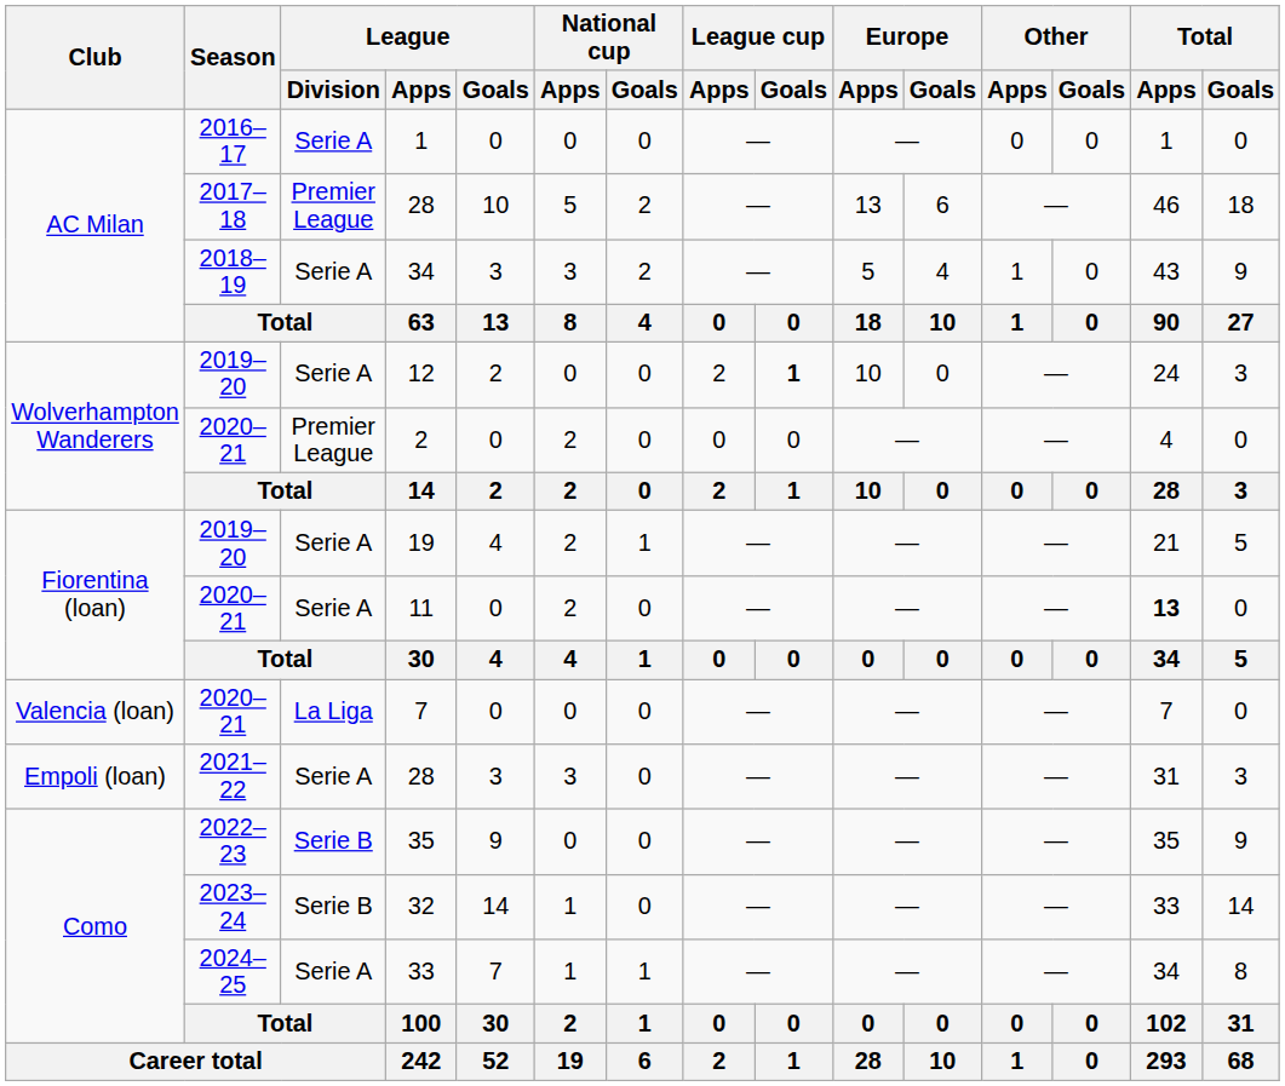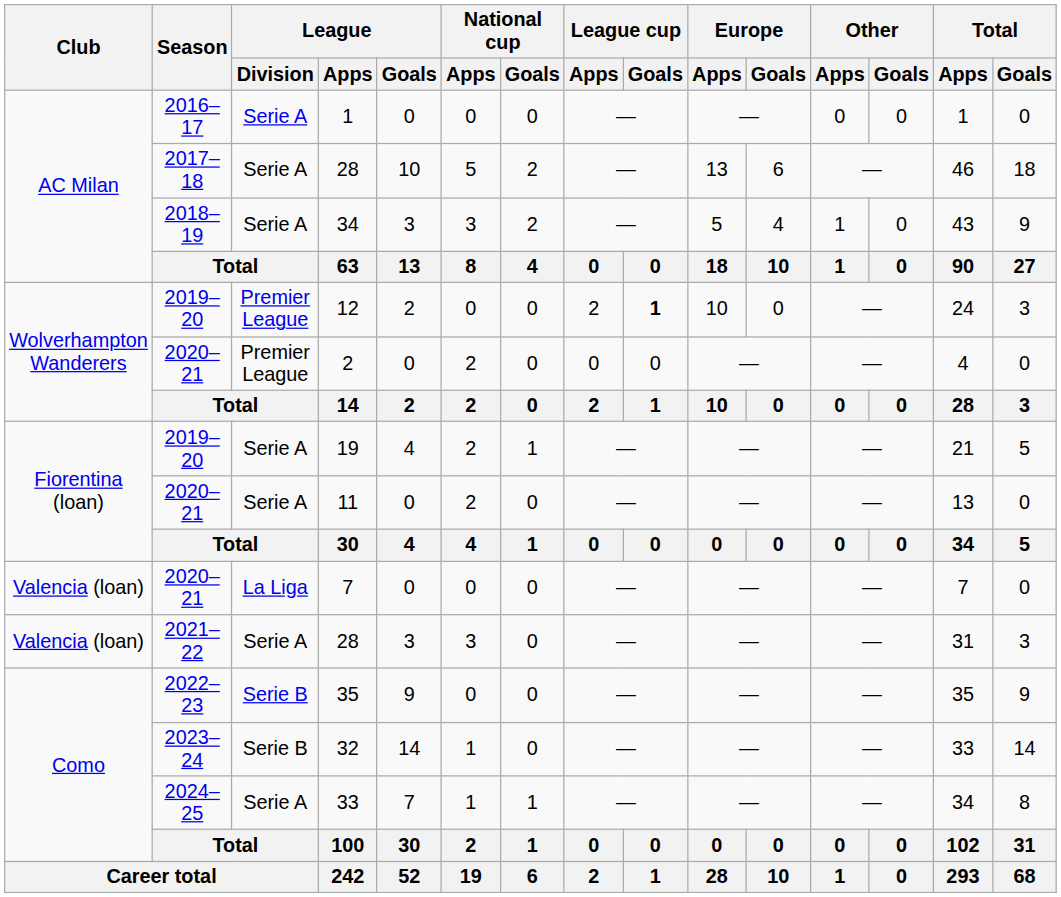 <table class="wikitable" style="text-align: center;">
 <tr>
 <th rowspan="2">Club</th>
 <th rowspan="2">Season</th>
 <th colspan="3">League</th>
 <th colspan="2">National cup</th>
 <th colspan="2">League cup</th>
 <th colspan="2">Europe</th>
 <th colspan="2">Other</th>
 <th colspan="2">Total</th>
 </tr>
 <tr>
 <th>Division</th>
 <th>Apps</th>
 <th>Goals</th>
 <th>Apps</th>
 <th>Goals</th>
 <th>Apps</th>
 <th>Goals</th>
 <th>Apps</th>
 <th>Goals</th>
 <th>Apps</th>
 <th>Goals</th>
 <th>Apps</th>
 <th>Goals</th>
 </tr>
 <tr>
 <td rowspan="4"><a href='#'>AC Milan</a></td>
 <td><a href='#'>2016–17</a></td>
 <td><a href='#'>Serie A</a></td>
 <td>1</td>
 <td>0</td>
 <td>0</td>
 <td>0</td>
 <td colspan="2">—</td>
 <td colspan="2">—</td>
 <td>0</td>
 <td>0</td>
 <td>1</td>
 <td>0</td>
 </tr>
 <tr>
 <td><a href='#'>2017–18</a></td>
-<td><a href='#'>Premier League</a></td>
+<td>Serie A</td>
 <td>28</td>
 <td>10</td>
 <td>5</td>
 <td>2</td>
 <td colspan="2">—</td>
 <td>13</td>
 <td>6</td>
 <td colspan="2">—</td>
 <td>46</td>
 <td>18</td>
 </tr>
 <tr>
 <td><a href='#'>2018–19</a></td>
 <td>Serie A</td>
 <td>34</td>
 <td>3</td>
 <td>3</td>
 <td>2</td>
 <td colspan="2">—</td>
 <td>5</td>
 <td>4</td>
 <td>1</td>
 <td>0</td>
 <td>43</td>
 <td>9</td>
 </tr>
 <tr>
 <th colspan="2">Total</th>
 <th>63</th>
 <th>13</th>
 <th>8</th>
 <th>4</th>
 <th>0</th>
 <th>0</th>
 <th>18</th>
 <th>10</th>
 <th>1</th>
 <th>0</th>
 <th>90</th>
 <th>27</th>
 </tr>
 <tr>
 <td rowspan="3"><a href='#'>Wolverhampton Wanderers</a></td>
 <td><a href='#'>2019–20</a></td>
-<td>Serie A</td>
+<td><a href='#'>Premier League</a></td>
 <td>12</td>
 <td>2</td>
 <td>0</td>
 <td>0</td>
 <td>2</td>
 <td><strong>1</strong></td>
 <td>10</td>
 <td>0</td>
 <td colspan="2">—</td>
 <td>24</td>
 <td>3</td>
 </tr>
 <tr>
 <td><a href='#'>2020–21</a></td>
 <td>Premier League</td>
 <td>2</td>
 <td>0</td>
 <td>2</td>
 <td>0</td>
 <td>0</td>
 <td>0</td>
 <td colspan="2">—</td>
 <td colspan="2">—</td>
 <td>4</td>
 <td>0</td>
 </tr>
 <tr>
 <th colspan="2">Total</th>
 <th>14</th>
 <th>2</th>
 <th>2</th>
 <th>0</th>
 <th>2</th>
 <th>1</th>
 <th>10</th>
 <th>0</th>
 <th>0</th>
 <th>0</th>
 <th>28</th>
 <th>3</th>
 </tr>
 <tr>
 <td rowspan="3"><a href='#'>Fiorentina</a> (loan)</td>
 <td><a href='#'>2019–20</a></td>
 <td>Serie A</td>
 <td>19</td>
 <td>4</td>
 <td>2</td>
 <td>1</td>
 <td colspan="2">—</td>
 <td colspan="2">—</td>
 <td colspan="2">—</td>
 <td>21</td>
 <td>5</td>
 </tr>
 <tr>
 <td><a href='#'>2020–21</a></td>
 <td>Serie A</td>
 <td>11</td>
 <td>0</td>
 <td>2</td>
 <td>0</td>
 <td colspan="2">—</td>
 <td colspan="2">—</td>
 <td colspan="2">—</td>
-<td><strong>13</strong></td>
+<td>13</td>
 <td>0</td>
 </tr>
 <tr>
 <th colspan="2">Total</th>
 <th>30</th>
 <th>4</th>
 <th>4</th>
 <th>1</th>
 <th>0</th>
 <th>0</th>
 <th>0</th>
 <th>0</th>
 <th>0</th>
 <th>0</th>
 <th>34</th>
 <th>5</th>
 </tr>
 <tr>
 <td><a href='#'>Valencia</a> (loan)</td>
 <td><a href='#'>2020–21</a></td>
 <td><a href='#'>La Liga</a></td>
 <td>7</td>
 <td>0</td>
 <td>0</td>
 <td>0</td>
 <td colspan="2">—</td>
 <td colspan="2">—</td>
 <td colspan="2">—</td>
 <td>7</td>
 <td>0</td>
 </tr>
 <tr>
-<td><a href='#'>Empoli</a> (loan)</td>
+<td><a href='#'>Valencia</a> (loan)</td>
 <td><a href='#'>2021–22</a></td>
 <td>Serie A</td>
 <td>28</td>
 <td>3</td>
 <td>3</td>
 <td>0</td>
 <td colspan="2">—</td>
 <td colspan="2">—</td>
 <td colspan="2">—</td>
 <td>31</td>
 <td>3</td>
 </tr>
 <tr>
 <td rowspan="4"><a href='#'>Como</a></td>
 <td><a href='#'>2022–23</a></td>
 <td><a href='#'>Serie B</a></td>
 <td>35</td>
 <td>9</td>
 <td>0</td>
 <td>0</td>
 <td colspan="2">—</td>
 <td colspan="2">—</td>
 <td colspan="2">—</td>
 <td>35</td>
 <td>9</td>
 </tr>
 <tr>
 <td><a href='#'>2023–24</a></td>
 <td>Serie B</td>
 <td>32</td>
 <td>14</td>
 <td>1</td>
 <td>0</td>
 <td colspan="2">—</td>
 <td colspan="2">—</td>
 <td colspan="2">—</td>
 <td>33</td>
 <td>14</td>
 </tr>
 <tr>
 <td><a href='#'>2024–25</a></td>
 <td>Serie A</td>
 <td>33</td>
 <td>7</td>
 <td>1</td>
 <td>1</td>
 <td colspan="2">—</td>
 <td colspan="2">—</td>
 <td colspan="2">—</td>
 <td>34</td>
 <td>8</td>
 </tr>
 <tr>
 <th colspan="2">Total</th>
 <th>100</th>
 <th>30</th>
 <th>2</th>
 <th>1</th>
 <th>0</th>
 <th>0</th>
 <th>0</th>
 <th>0</th>
 <th>0</th>
 <th>0</th>
 <th>102</th>
 <th>31</th>
 </tr>
 <tr>
 <th colspan="3">Career total</th>
 <th>242</th>
 <th>52</th>
 <th>19</th>
 <th>6</th>
 <th>2</th>
 <th>1</th>
 <th>28</th>
 <th>10</th>
 <th>1</th>
 <th>0</th>
 <th>293</th>
 <th>68</th>
 </tr>
 </table>
